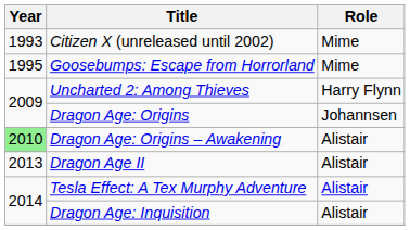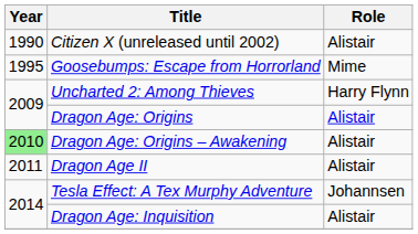 <table class="wikitable">
 <tr>
 <th>Year</th>
 <th>Title</th>
 <th>Role</th>
 </tr>
 <tr>
-<td>1993</td>
+<td>1990</td>
 <td><em>Citizen X</em> (unreleased until 2002)</td>
-<td>Mime</td>
+<td>Alistair</td>
 </tr>
 <tr>
 <td>1995</td>
 <td><em><a href='#'>Goosebumps: Escape from Horrorland</a></em></td>
 <td>Mime</td>
 </tr>
 <tr>
 <td rowspan=2>2009</td>
 <td><em><a href='#'>Uncharted 2: Among Thieves</a></em></td>
 <td>Harry Flynn</td>
 </tr>
 <tr>
 <td><em><a href='#'>Dragon Age: Origins</a></em></td>
-<td>Johannsen</td>
+<td><a href='#'>Alistair</a></td>
 </tr>
 <tr>
 <td style="background: lightgreen;">2010</td>
 <td><em><a href='#'>Dragon Age: Origins – Awakening</a></em></td>
 <td>Alistair</td>
 </tr>
 <tr>
-<td>2013</td>
+<td>2011</td>
 <td><em><a href='#'>Dragon Age II</a></em></td>
 <td>Alistair</td>
 </tr>
 <tr>
 <td rowspan=2>2014</td>
 <td><em><a href='#'>Tesla Effect: A Tex Murphy Adventure</a></em></td>
-<td><a href='#'>Alistair</a></td>
+<td>Johannsen</td>
 </tr>
 <tr>
 <td><em><a href='#'>Dragon Age: Inquisition</a></em></td>
 <td>Alistair</td>
 </tr>
 <tr>
 </tr>
 </table>
